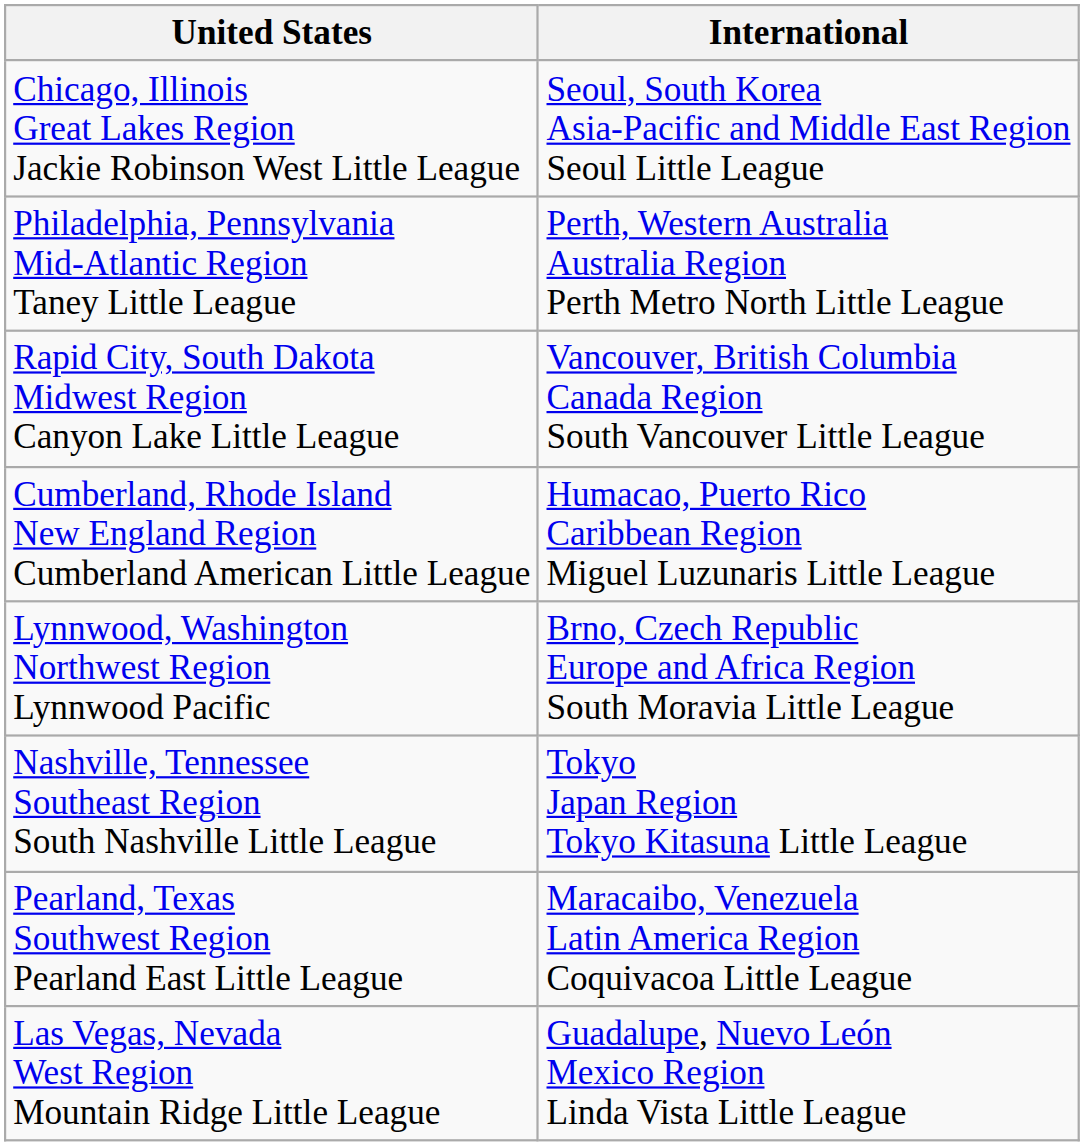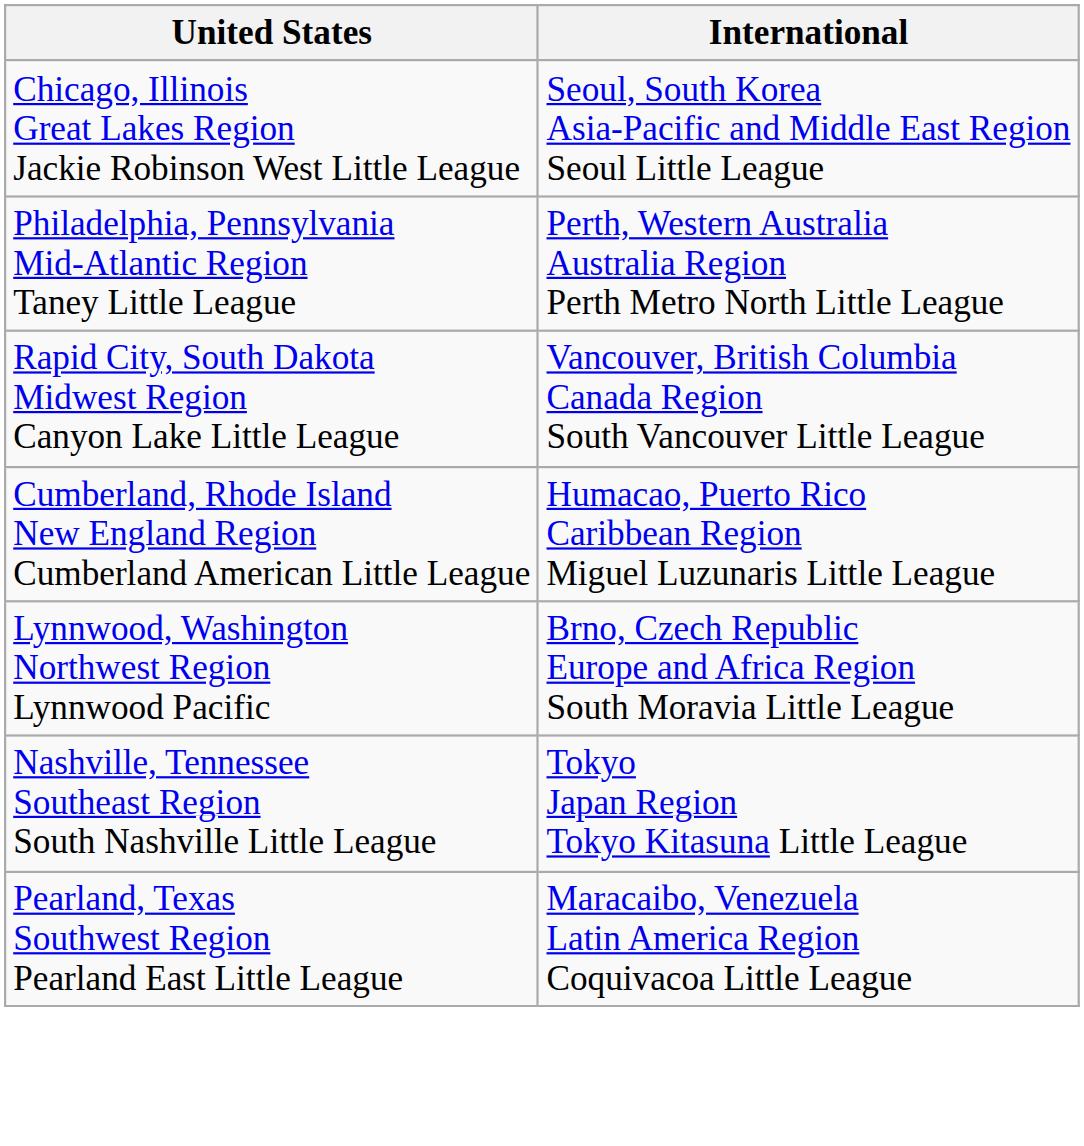 <table class="wikitable">
 <tr>
 <th>United States</th>
 <th>International</th>
 </tr>
 <tr>
 <td> <a href='#'>Chicago, Illinois</a> <br> <a href='#'>Great Lakes Region</a><br> Jackie Robinson West Little League</td>
 <td> <a href='#'>Seoul, South Korea</a> <br> <a href='#'>Asia-Pacific and Middle East Region</a> <br> Seoul Little League</td>
 </tr>
 <tr>
 <td> <a href='#'>Philadelphia, Pennsylvania</a> <br> <a href='#'>Mid-Atlantic Region</a> <br> Taney Little League</td>
 <td> <a href='#'>Perth, Western Australia</a> <br> <a href='#'>Australia Region</a> <br> Perth Metro North Little League</td>
 </tr>
 <tr>
 <td> <a href='#'>Rapid City, South Dakota</a> <br> <a href='#'>Midwest Region</a> <br> Canyon Lake Little League</td>
 <td> <a href='#'>Vancouver, British Columbia</a> <br>  <a href='#'>Canada Region</a> <br> South Vancouver Little League</td>
 </tr>
 <tr>
 <td> <a href='#'>Cumberland, Rhode Island</a> <br> <a href='#'>New England Region</a> <br> Cumberland American Little League</td>
 <td> <a href='#'>Humacao, Puerto Rico</a> <br> <a href='#'>Caribbean Region</a> <br> Miguel Luzunaris Little League</td>
 </tr>
 <tr>
 <td> <a href='#'>Lynnwood, Washington</a> <br> <a href='#'>Northwest Region</a> <br> Lynnwood Pacific</td>
 <td> <a href='#'>Brno, Czech Republic</a> <br> <a href='#'>Europe and Africa Region</a> <br> South Moravia Little League</td>
 </tr>
 <tr>
 <td> <a href='#'>Nashville, Tennessee</a> <br> <a href='#'>Southeast Region</a> <br> South Nashville Little League</td>
 <td> <a href='#'>Tokyo</a> <br>  <a href='#'>Japan Region</a> <br> <a href='#'>Tokyo Kitasuna</a> Little League</td>
 </tr>
 <tr>
 <td> <a href='#'>Pearland, Texas</a> <br> <a href='#'>Southwest Region</a> <br> Pearland East Little League</td>
 <td> <a href='#'>Maracaibo, Venezuela</a> <br> <a href='#'>Latin America Region</a> <br> Coquivacoa Little League</td>
 </tr>
-<tr>
-<td> <a href='#'>Las Vegas, Nevada</a> <br> <a href='#'>West Region</a> <br> Mountain Ridge Little League</td>
-<td> <a href='#'>Guadalupe</a>, <a href='#'>Nuevo León</a> <br>  <a href='#'>Mexico Region</a> <br> Linda Vista Little League</td>
-</tr>
 </table>
